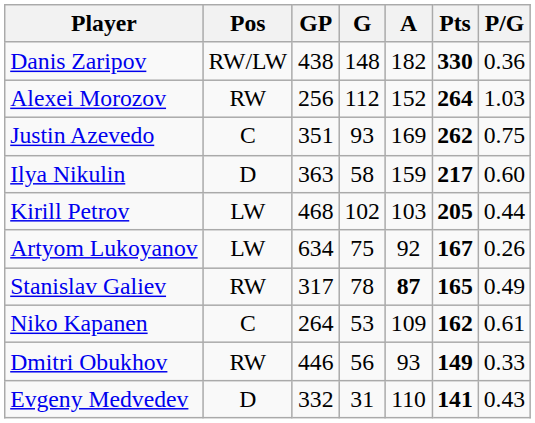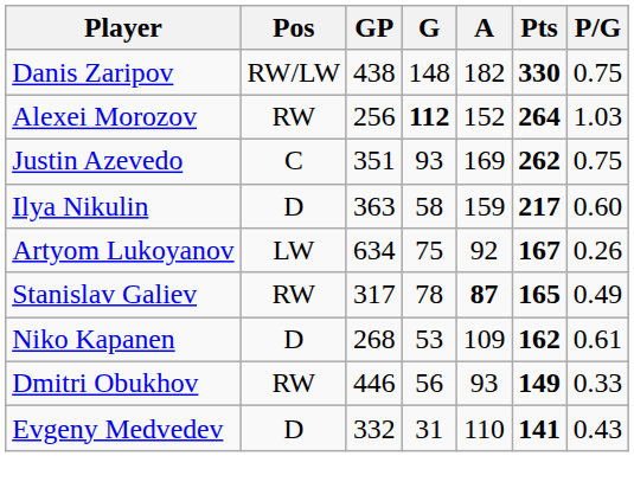 <table class="wikitable">
 <tr>
 <th>Player</th>
 <th>Pos</th>
 <th>GP</th>
 <th>G</th>
 <th>A</th>
 <th>Pts</th>
 <th>P/G</th>
 </tr>
 <tr style="text-align:center;">
 <td style="text-align:left;"> <a href='#'>Danis Zaripov</a></td>
 <td>RW/LW</td>
 <td>438</td>
 <td>148</td>
 <td>182</td>
 <td><strong>330</strong></td>
-<td>0.36</td>
+<td>0.75</td>
 </tr>
 <tr style="text-align:center;">
 <td style="text-align:left;"> <a href='#'>Alexei Morozov</a></td>
 <td>RW</td>
 <td>256</td>
-<td>112</td>
+<td><strong>112</strong></td>
 <td>152</td>
 <td><strong>264</strong></td>
 <td>1.03</td>
 </tr>
 <tr style="text-align:center;">
 <td style="text-align:left;"> <a href='#'>Justin Azevedo</a></td>
 <td>C</td>
 <td>351</td>
 <td>93</td>
 <td>169</td>
 <td><strong>262</strong></td>
 <td>0.75</td>
 </tr>
 <tr style="text-align:center;">
 <td style="text-align:left;"> <a href='#'>Ilya Nikulin</a></td>
 <td>D</td>
 <td>363</td>
 <td>58</td>
 <td>159</td>
 <td><strong>217</strong></td>
 <td>0.60</td>
 </tr>
 <tr style="text-align:center;">
-<td style="text-align:left;"> <a href='#'>Kirill Petrov</a></td>
-<td>LW</td>
-<td>468</td>
-<td>102</td>
-<td>103</td>
-<td><strong>205</strong></td>
-<td>0.44</td>
-</tr>
-<tr style="text-align:center;">
 <td style="text-align:left;"> <a href='#'>Artyom Lukoyanov</a></td>
 <td>LW</td>
 <td>634</td>
 <td>75</td>
 <td>92</td>
 <td><strong>167</strong></td>
 <td>0.26</td>
 </tr>
 <tr style="text-align:center;">
 <td style="text-align:left;"> <a href='#'>Stanislav Galiev</a></td>
 <td>RW</td>
 <td>317</td>
 <td>78</td>
 <td><strong>87</strong></td>
 <td><strong>165</strong></td>
 <td>0.49</td>
 </tr>
 <tr style="text-align:center;">
 <td style="text-align:left;"> <a href='#'>Niko Kapanen</a></td>
-<td>C</td>
-<td>264</td>
+<td>D</td>
+<td>268</td>
 <td>53</td>
 <td>109</td>
 <td><strong>162</strong></td>
 <td>0.61</td>
 </tr>
 <tr style="text-align:center;">
 <td style="text-align:left;"> <a href='#'>Dmitri Obukhov</a></td>
 <td>RW</td>
 <td>446</td>
 <td>56</td>
 <td>93</td>
 <td><strong>149</strong></td>
 <td>0.33</td>
 </tr>
 <tr style="text-align:center;">
 <td style="text-align:left;"> <a href='#'>Evgeny Medvedev</a></td>
 <td>D</td>
 <td>332</td>
 <td>31</td>
 <td>110</td>
 <td><strong>141</strong></td>
 <td>0.43</td>
 </tr>
 </table>
